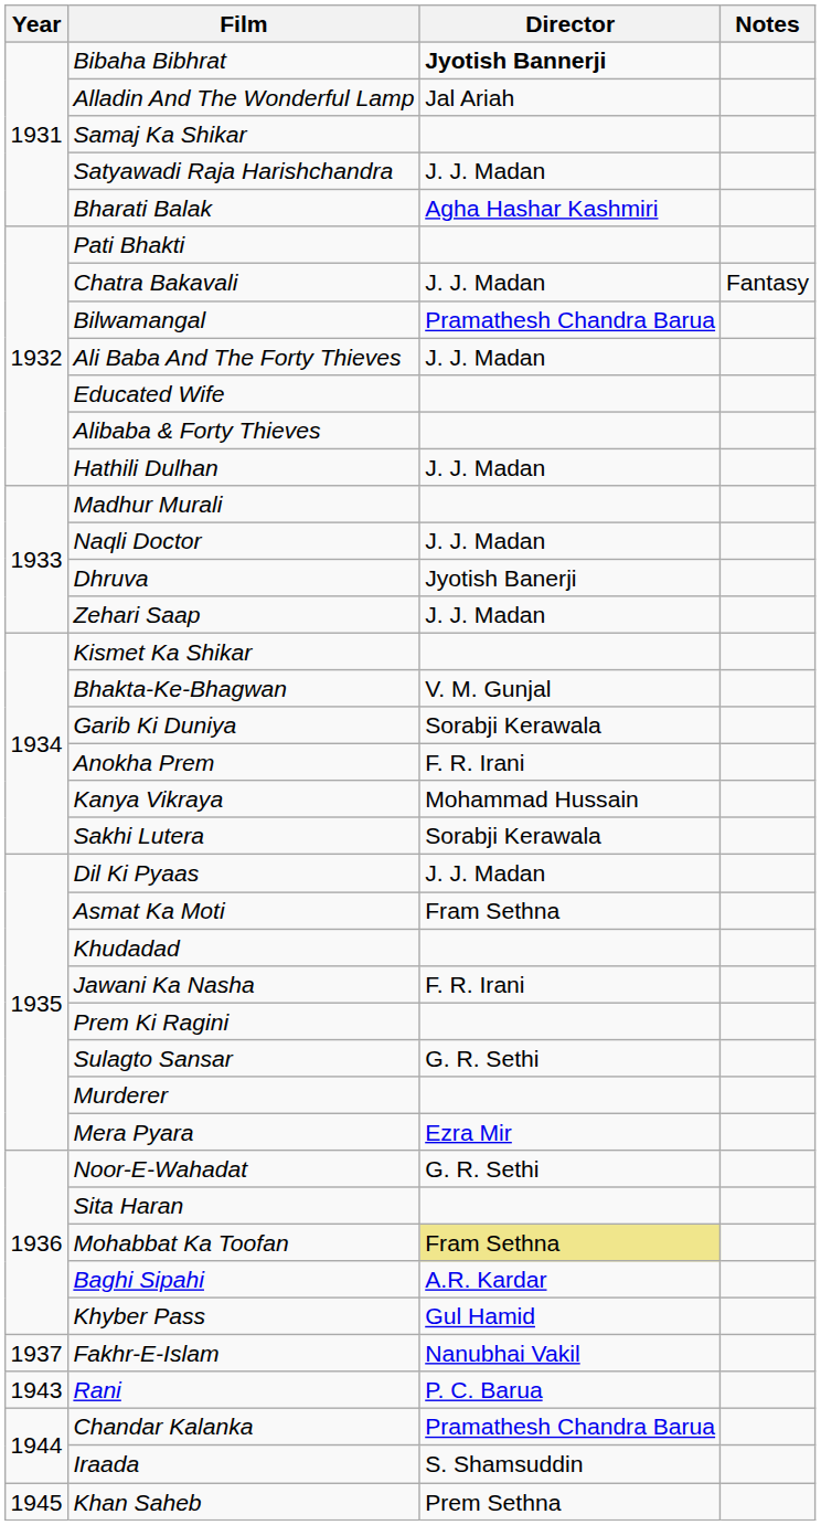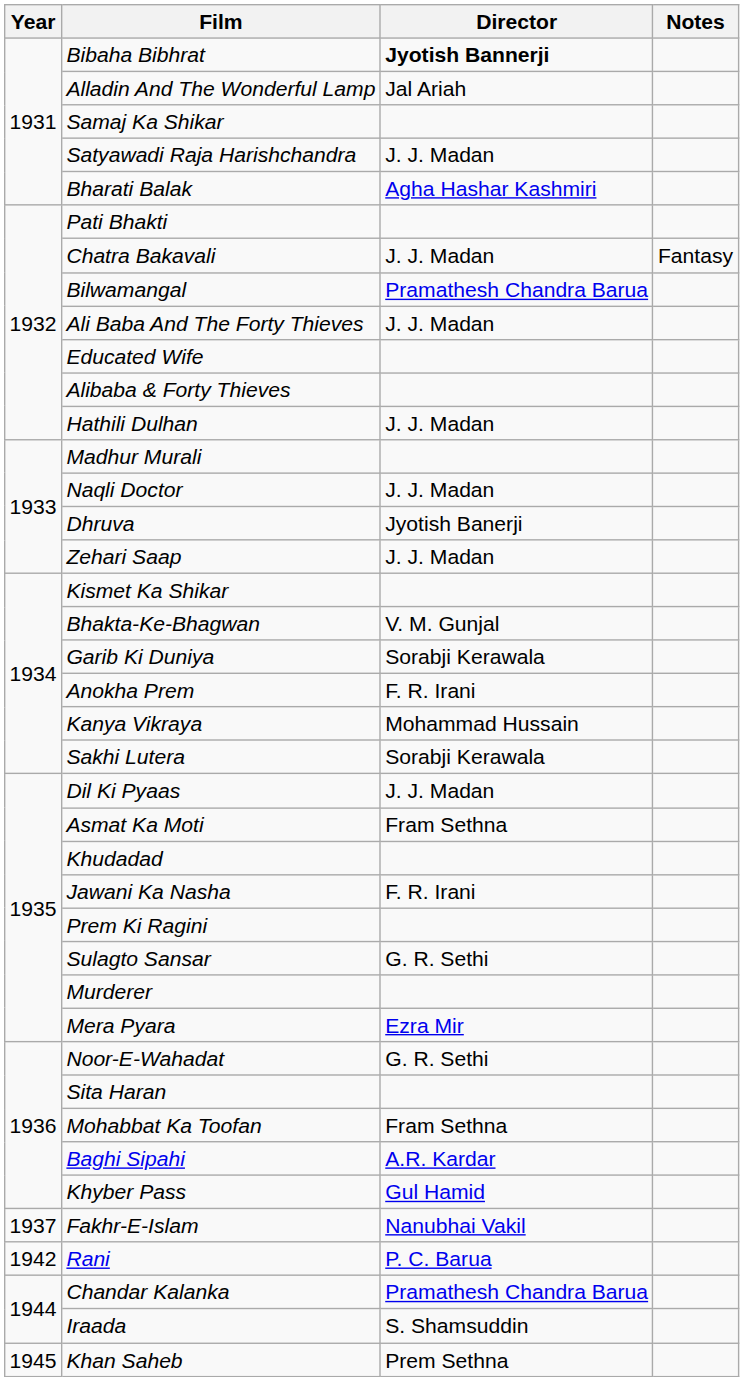 <table class="wikitable" style="font-size: 95%;">
 <tr>
 <th>Year</th>
 <th>Film</th>
 <th>Director</th>
 <th>Notes</th>
 </tr>
 <tr>
 <td rowspan="5">1931</td>
 <td><em>Bibaha Bibhrat</em></td>
 <td><strong>Jyotish Bannerji</strong></td>
 <td></td>
 </tr>
 <tr>
 <td><em>Alladin And The Wonderful Lamp</em></td>
 <td>Jal Ariah</td>
 <td></td>
 </tr>
 <tr>
 <td><em>Samaj Ka Shikar</em></td>
 <td></td>
 <td></td>
 </tr>
 <tr>
 <td><em>Satyawadi Raja Harishchandra</em></td>
 <td>J. J. Madan</td>
 <td></td>
 </tr>
 <tr>
 <td><em>Bharati Balak</em></td>
 <td><a href='#'>Agha Hashar Kashmiri</a></td>
 <td></td>
 </tr>
 <tr>
 <td rowspan="7">1932</td>
 <td><em>Pati Bhakti</em></td>
 <td></td>
 <td></td>
 </tr>
 <tr>
 <td><em>Chatra Bakavali</em></td>
 <td>J. J. Madan</td>
 <td>Fantasy</td>
 </tr>
 <tr>
 <td><em>Bilwamangal</em></td>
 <td><a href='#'>Pramathesh Chandra Barua</a></td>
 <td></td>
 </tr>
 <tr>
 <td><em>Ali Baba And The Forty Thieves</em></td>
 <td>J. J. Madan</td>
 <td></td>
 </tr>
 <tr>
 <td><em>Educated Wife</em></td>
 <td></td>
 <td></td>
 </tr>
 <tr>
 <td><em>Alibaba & Forty Thieves</em></td>
 <td></td>
 <td></td>
 </tr>
 <tr>
 <td><em>Hathili Dulhan</em></td>
 <td>J. J. Madan</td>
 <td></td>
 </tr>
 <tr>
 <td rowspan="4">1933</td>
 <td><em>Madhur Murali</em></td>
 <td></td>
 <td></td>
 </tr>
 <tr>
 <td><em>Naqli Doctor</em></td>
 <td>J. J. Madan</td>
 <td></td>
 </tr>
 <tr>
 <td><em>Dhruva</em></td>
 <td>Jyotish Banerji</td>
 <td></td>
 </tr>
 <tr>
 <td><em>Zehari Saap</em></td>
 <td>J. J. Madan</td>
 <td></td>
 </tr>
 <tr>
 <td rowspan="6">1934</td>
 <td><em>Kismet Ka Shikar</em></td>
 <td></td>
 <td></td>
 </tr>
 <tr>
 <td><em>Bhakta-Ke-Bhagwan</em></td>
 <td>V. M. Gunjal</td>
 <td></td>
 </tr>
 <tr>
 <td><em>Garib Ki Duniya</em></td>
 <td>Sorabji Kerawala</td>
 <td></td>
 </tr>
 <tr>
 <td><em>Anokha Prem</em></td>
 <td>F. R. Irani</td>
 <td></td>
 </tr>
 <tr>
 <td><em>Kanya Vikraya</em></td>
 <td>Mohammad Hussain</td>
 <td></td>
 </tr>
 <tr>
 <td><em>Sakhi Lutera</em></td>
 <td>Sorabji Kerawala</td>
 <td></td>
 </tr>
 <tr>
 <td rowspan="8">1935</td>
 <td><em>Dil Ki Pyaas</em></td>
 <td>J. J. Madan</td>
 <td></td>
 </tr>
 <tr>
 <td><em>Asmat Ka Moti</em></td>
 <td>Fram Sethna</td>
 <td></td>
 </tr>
 <tr>
 <td><em>Khudadad</em></td>
 <td></td>
 <td></td>
 </tr>
 <tr>
 <td><em>Jawani Ka Nasha</em></td>
 <td>F. R. Irani</td>
 <td></td>
 </tr>
 <tr>
 <td><em>Prem Ki Ragini</em></td>
 <td></td>
 <td></td>
 </tr>
 <tr>
 <td><em>Sulagto Sansar</em></td>
 <td>G. R. Sethi</td>
 <td></td>
 </tr>
 <tr>
 <td><em>Murderer</em></td>
 <td></td>
 <td></td>
 </tr>
 <tr>
 <td><em>Mera Pyara</em></td>
 <td><a href='#'>Ezra Mir</a></td>
 <td></td>
 </tr>
 <tr>
 <td rowspan="5">1936</td>
 <td><em>Noor-E-Wahadat</em></td>
 <td>G. R. Sethi</td>
 <td></td>
 </tr>
 <tr>
 <td><em>Sita Haran</em></td>
 <td></td>
 <td></td>
 </tr>
 <tr>
 <td><em>Mohabbat Ka Toofan</em></td>
-<td style="background: khaki;">Fram Sethna</td>
+<td>Fram Sethna</td>
 <td></td>
 </tr>
 <tr>
 <td><em><a href='#'>Baghi Sipahi</a></em></td>
 <td><a href='#'>A.R. Kardar</a></td>
 <td></td>
 </tr>
 <tr>
 <td><em>Khyber Pass</em></td>
 <td><a href='#'>Gul Hamid</a></td>
 <td></td>
 </tr>
 <tr>
 <td>1937</td>
 <td><em>Fakhr-E-Islam</em></td>
 <td><a href='#'>Nanubhai Vakil</a></td>
 <td></td>
 </tr>
 <tr>
-<td>1943</td>
+<td>1942</td>
 <td><em><a href='#'>Rani</a></em></td>
 <td><a href='#'>P. C. Barua</a></td>
 <td></td>
 </tr>
 <tr>
 <td rowspan="2">1944</td>
 <td><em>Chandar Kalanka</em></td>
 <td><a href='#'>Pramathesh Chandra Barua</a></td>
 <td></td>
 </tr>
 <tr>
 <td><em>Iraada</em></td>
 <td>S. Shamsuddin</td>
 <td></td>
 </tr>
 <tr>
 <td>1945</td>
 <td><em>Khan Saheb</em></td>
 <td>Prem Sethna</td>
 <td></td>
 </tr>
 </table>
